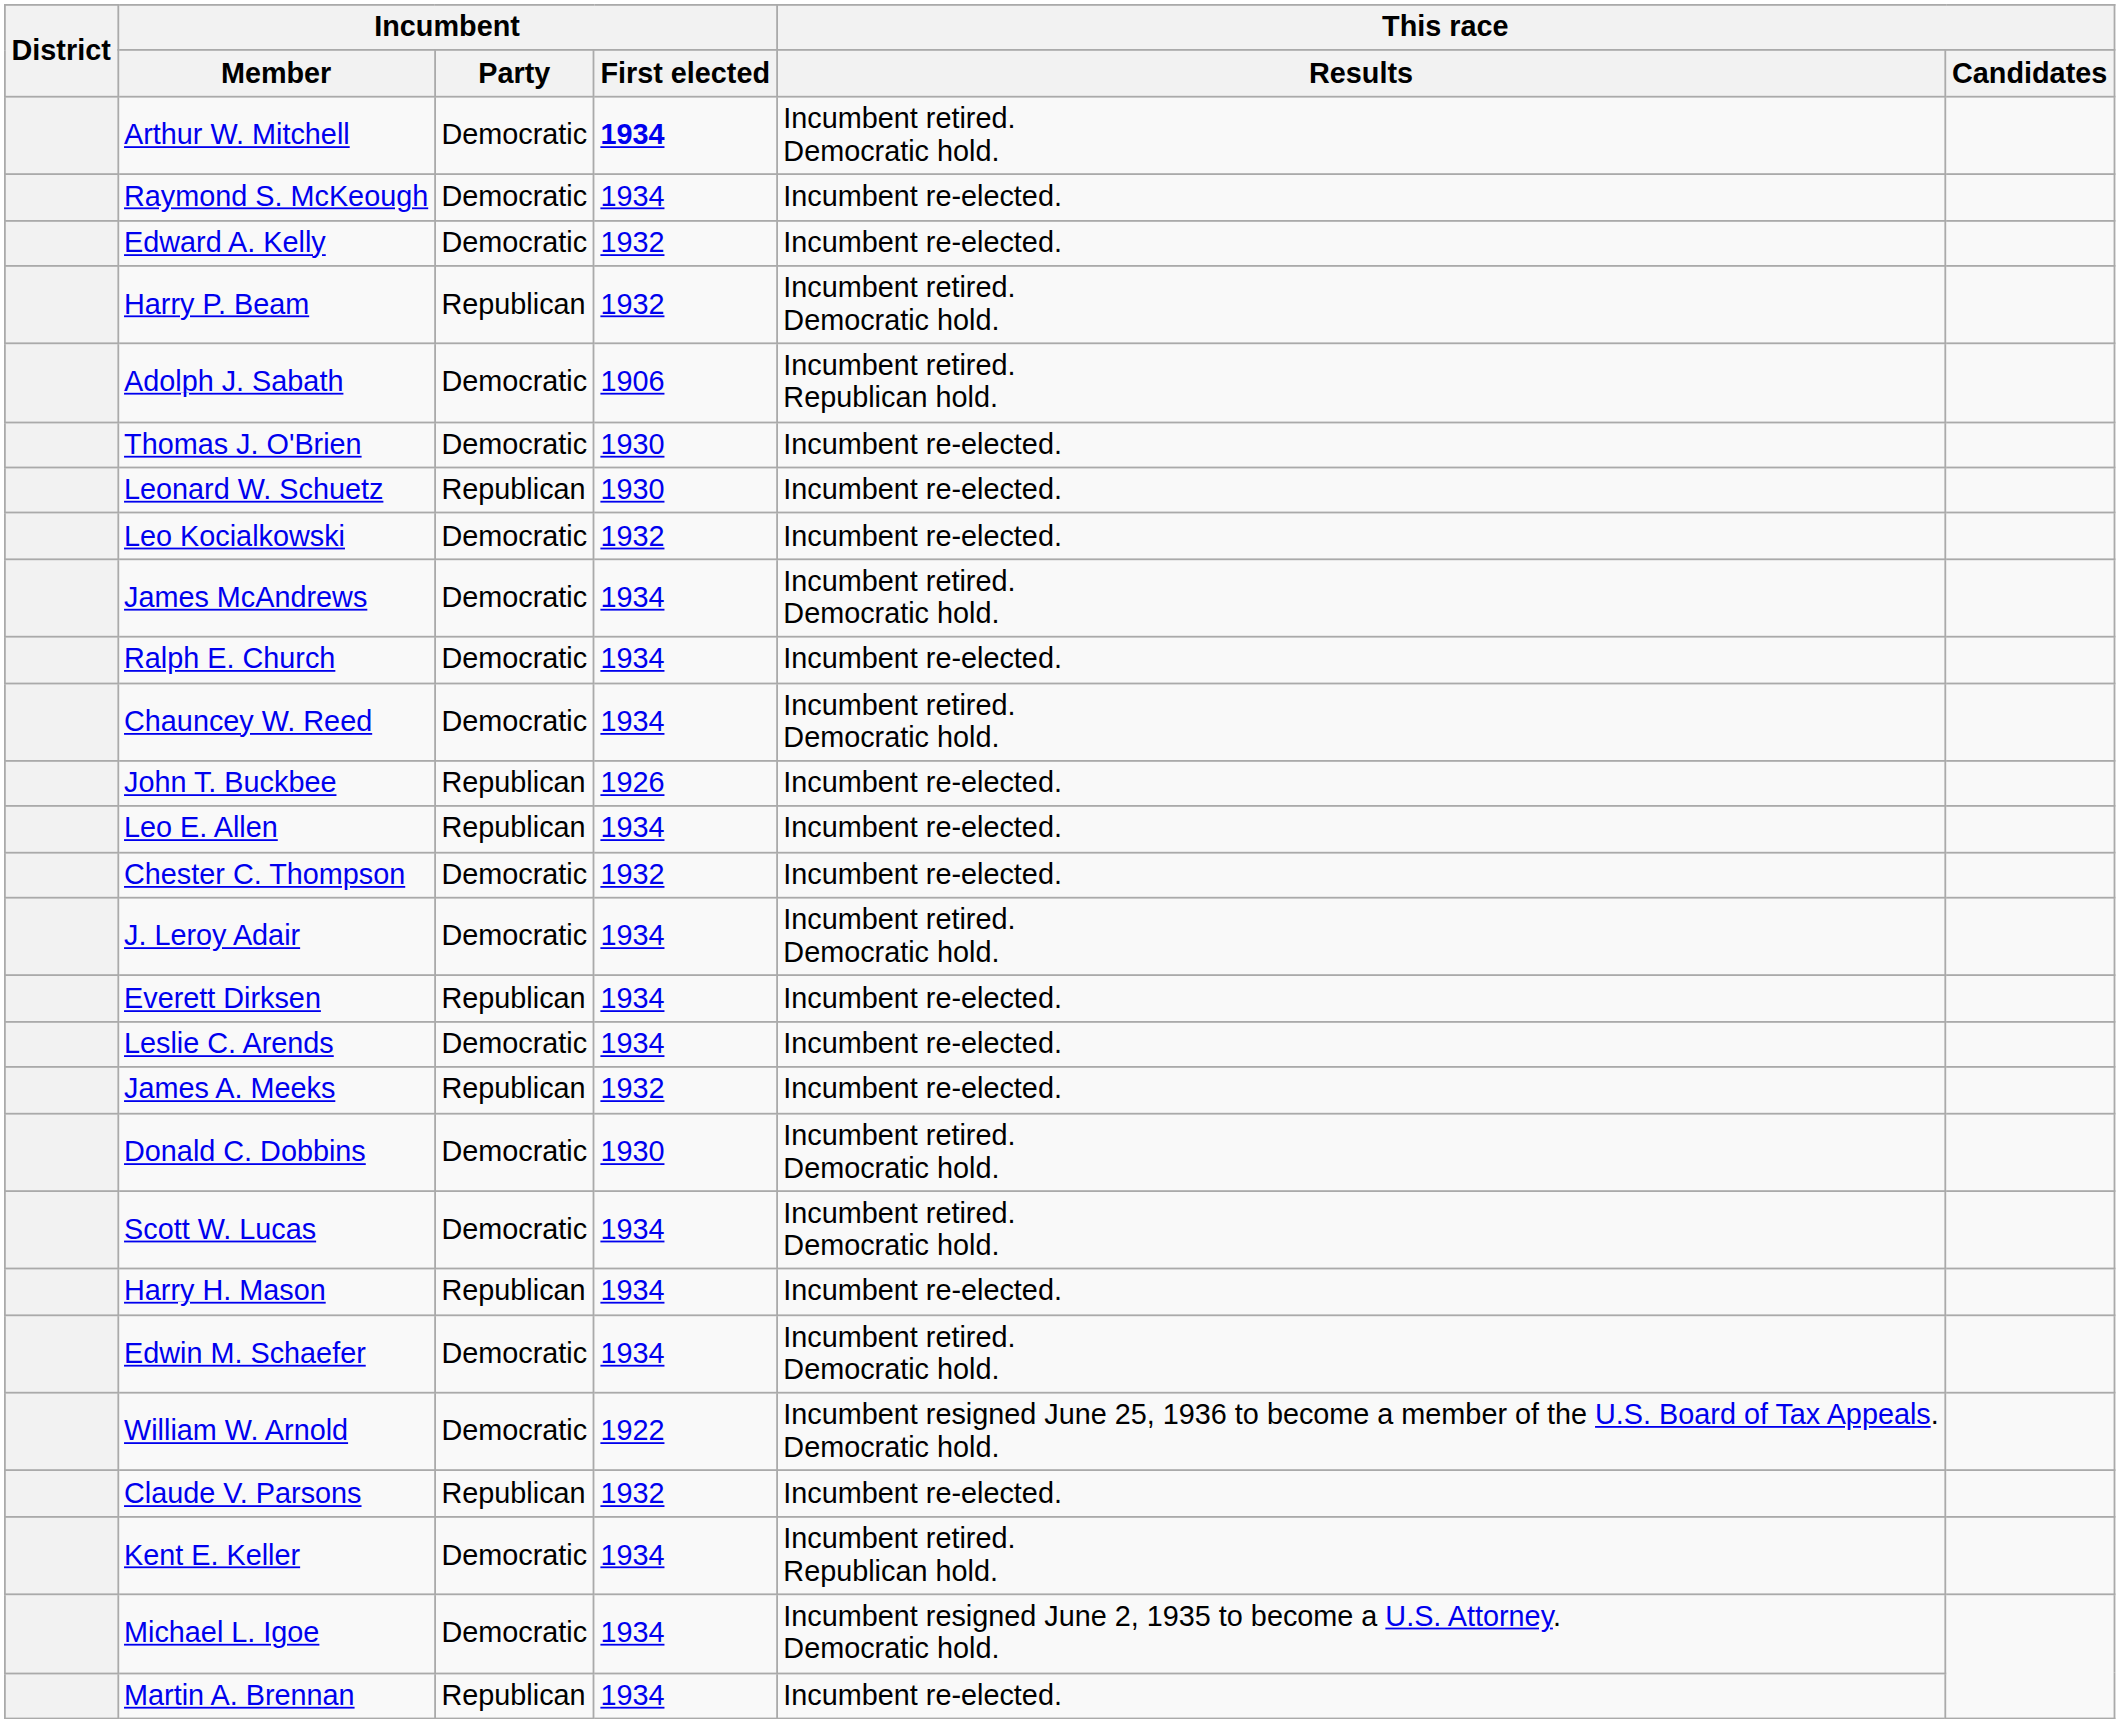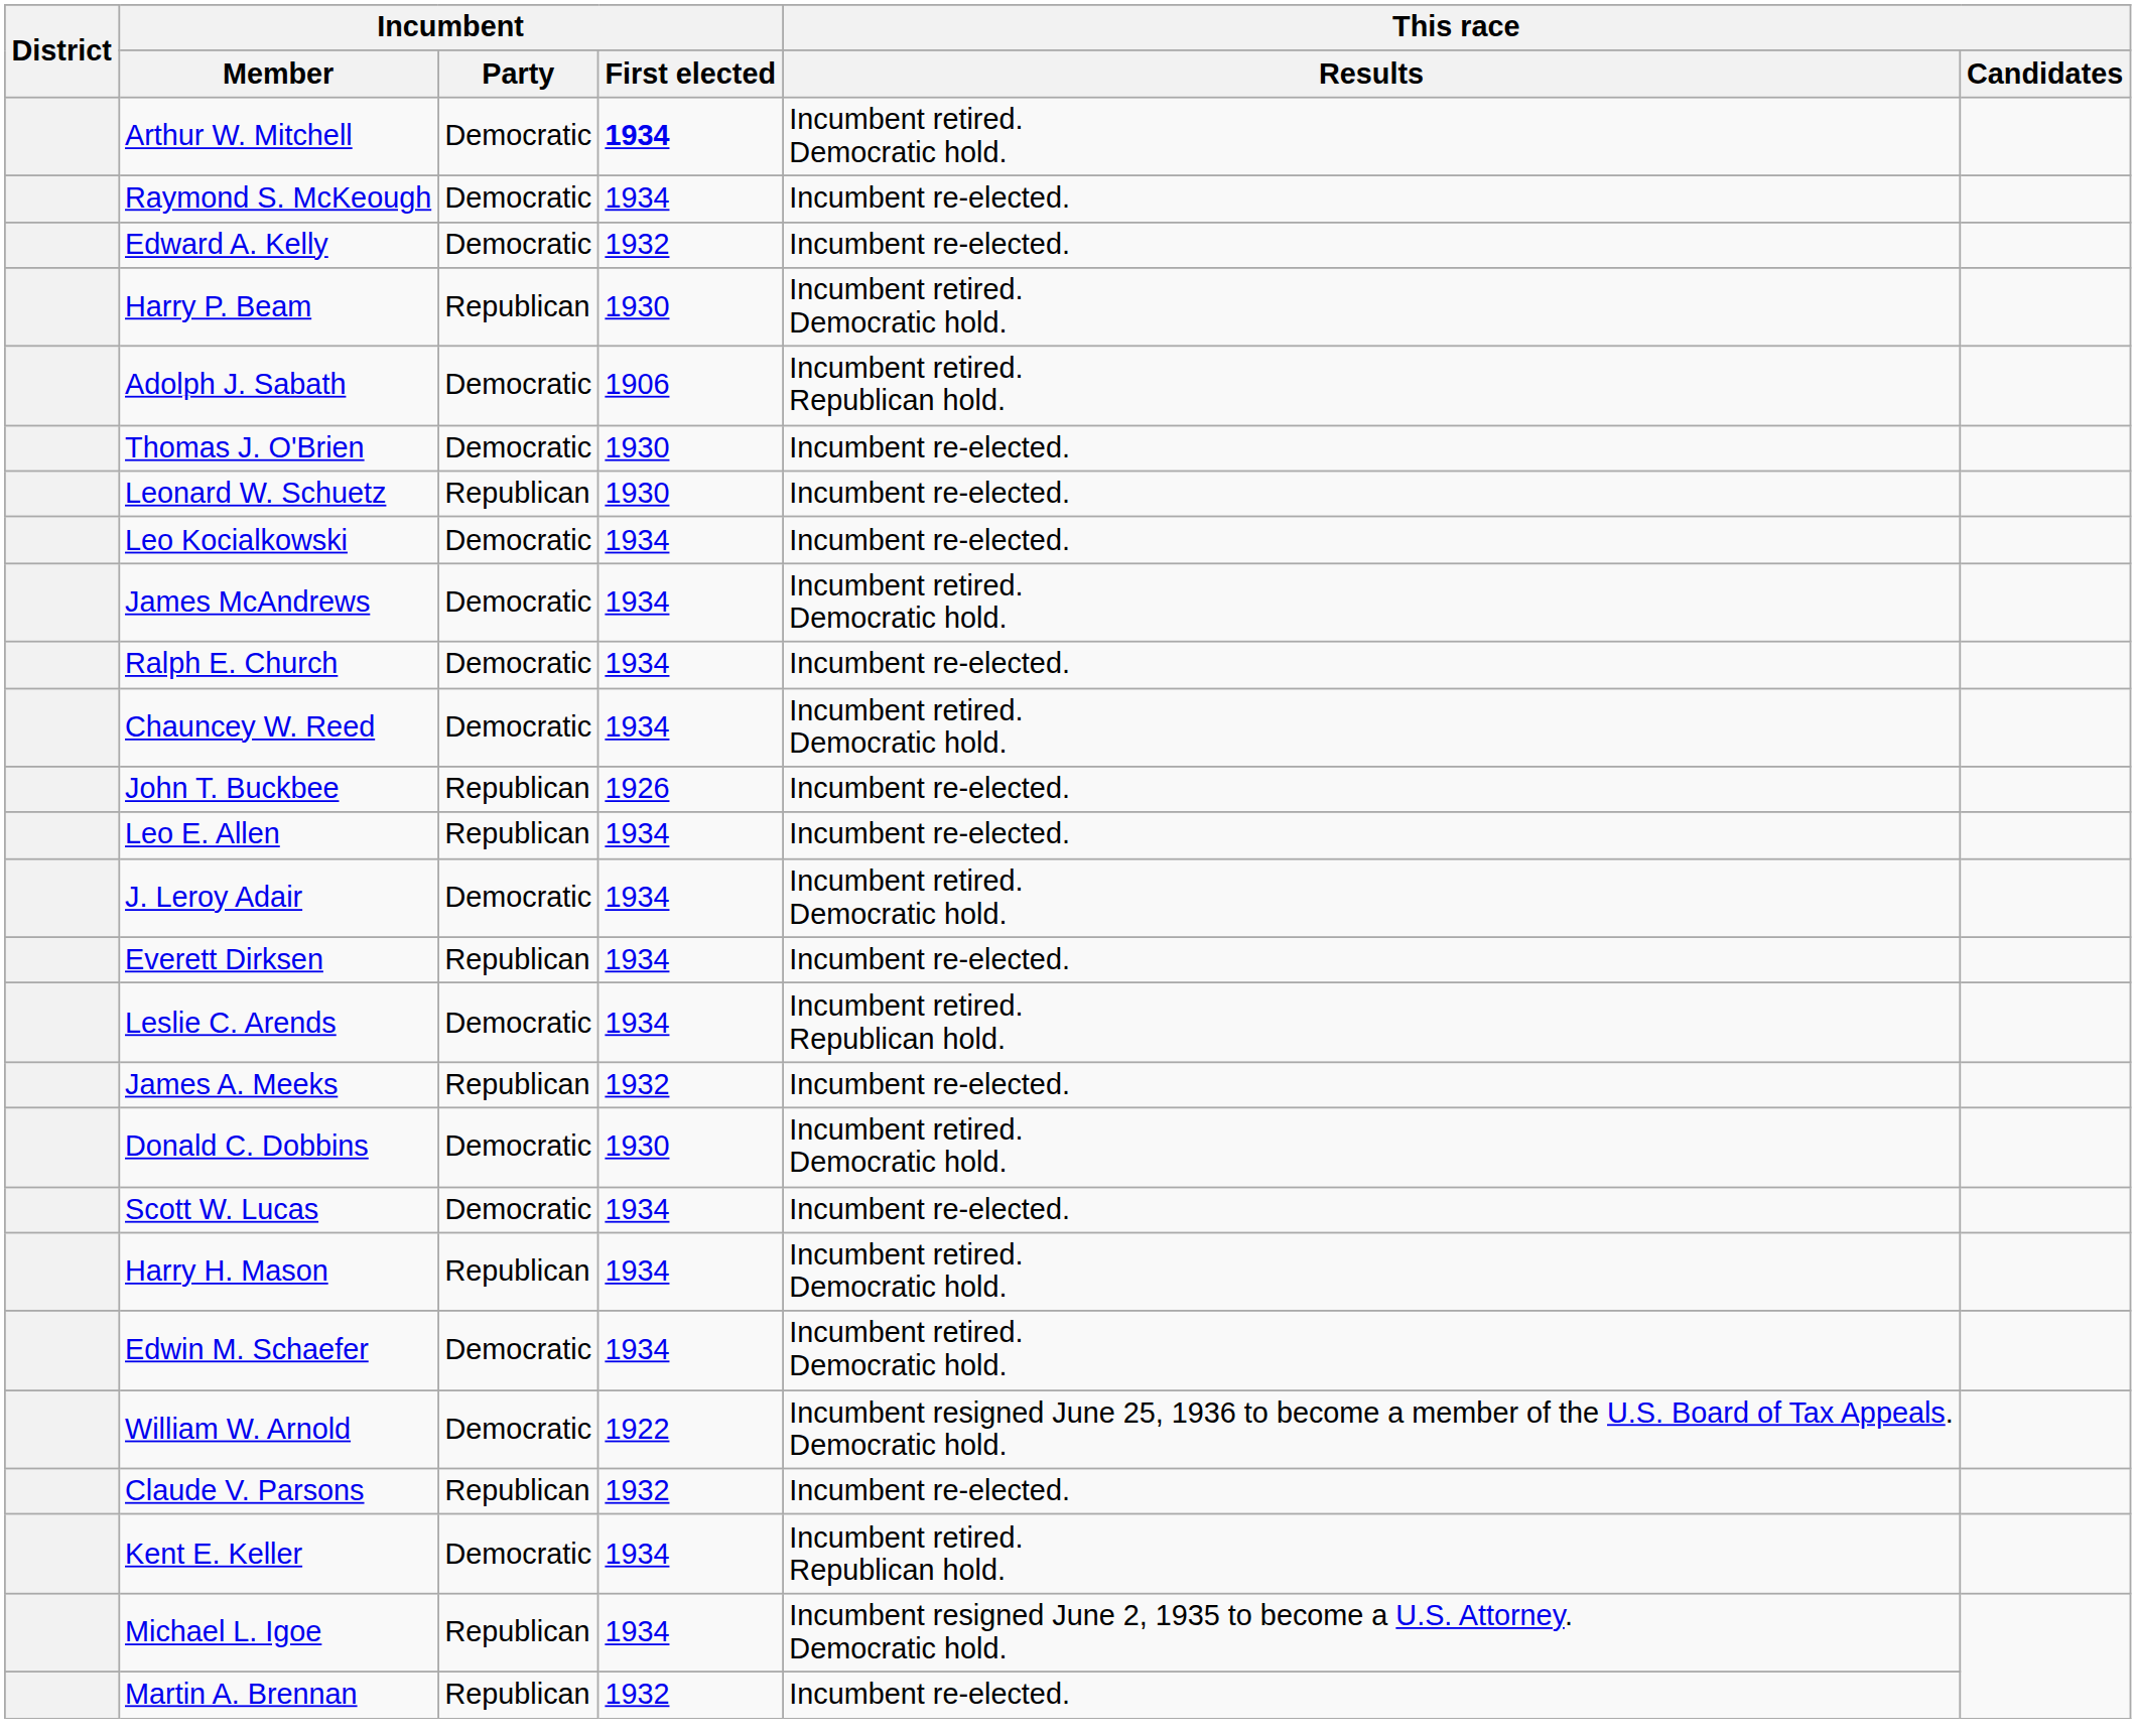 <table class=wikitable>
 <tr>
 <th rowspan=2>District</th>
 <th colspan=3>Incumbent</th>
 <th colspan=2>This race</th>
 </tr>
 <tr>
 <th>Member</th>
 <th>Party</th>
 <th>First elected</th>
 <th>Results</th>
 <th>Candidates</th>
 </tr>
 <tr>
 <th></th>
 <td><a href='#'>Arthur W. Mitchell</a></td>
 <td>Democratic</td>
 <td><strong><a href='#'>1934</a></strong></td>
 <td>Incumbent retired.<br>Democratic hold.</td>
 <td nowrap></td>
 </tr>
 <tr>
 <th></th>
 <td><a href='#'>Raymond S. McKeough</a></td>
 <td>Democratic</td>
 <td><a href='#'>1934</a></td>
 <td>Incumbent re-elected.</td>
 <td nowrap></td>
 </tr>
 <tr>
 <th></th>
 <td><a href='#'>Edward A. Kelly</a></td>
 <td>Democratic</td>
 <td><a href='#'>1932</a></td>
 <td>Incumbent re-elected.</td>
 <td nowrap></td>
 </tr>
 <tr>
 <th></th>
 <td><a href='#'>Harry P. Beam</a></td>
 <td>Republican</td>
-<td><a href='#'>1932</a></td>
+<td><a href='#'>1930</a></td>
 <td>Incumbent retired.<br>Democratic hold.</td>
 <td nowrap></td>
 </tr>
 <tr>
 <th></th>
 <td><a href='#'>Adolph J. Sabath</a></td>
 <td>Democratic</td>
 <td><a href='#'>1906</a></td>
 <td>Incumbent retired.<br>Republican hold.</td>
 <td nowrap></td>
 </tr>
 <tr>
 <th></th>
 <td><a href='#'>Thomas J. O'Brien</a></td>
 <td>Democratic</td>
 <td><a href='#'>1930</a></td>
 <td>Incumbent re-elected.</td>
 <td nowrap></td>
 </tr>
 <tr>
 <th></th>
 <td><a href='#'>Leonard W. Schuetz</a></td>
 <td>Republican</td>
 <td><a href='#'>1930</a></td>
 <td>Incumbent re-elected.</td>
 <td nowrap></td>
 </tr>
 <tr>
 <th></th>
 <td><a href='#'>Leo Kocialkowski</a></td>
 <td>Democratic</td>
-<td><a href='#'>1932</a></td>
+<td><a href='#'>1934</a></td>
 <td>Incumbent re-elected.</td>
 <td nowrap></td>
 </tr>
 <tr>
 <th></th>
 <td><a href='#'>James McAndrews</a></td>
 <td>Democratic</td>
 <td><a href='#'>1934</a></td>
 <td>Incumbent retired.<br>Democratic hold.</td>
 <td nowrap></td>
 </tr>
 <tr>
 <th></th>
 <td><a href='#'>Ralph E. Church</a></td>
 <td>Democratic</td>
 <td><a href='#'>1934</a></td>
 <td>Incumbent re-elected.</td>
 <td nowrap></td>
 </tr>
 <tr>
 <th></th>
 <td><a href='#'>Chauncey W. Reed</a></td>
 <td>Democratic</td>
 <td><a href='#'>1934</a></td>
 <td>Incumbent retired.<br>Democratic hold.</td>
 <td nowrap></td>
 </tr>
 <tr>
 <th></th>
 <td><a href='#'>John T. Buckbee</a></td>
 <td>Republican</td>
 <td><a href='#'>1926</a></td>
 <td>Incumbent re-elected.</td>
 <td nowrap></td>
 </tr>
 <tr>
 <th></th>
 <td><a href='#'>Leo E. Allen</a></td>
 <td>Republican</td>
 <td><a href='#'>1934</a></td>
 <td>Incumbent re-elected.</td>
 <td nowrap></td>
 </tr>
 <tr>
 <th></th>
-<td><a href='#'>Chester C. Thompson</a></td>
-<td>Democratic</td>
-<td><a href='#'>1932</a></td>
-<td>Incumbent re-elected.</td>
-<td nowrap></td>
-</tr>
-<tr>
-<th></th>
 <td><a href='#'>J. Leroy Adair</a></td>
 <td>Democratic</td>
 <td><a href='#'>1934</a></td>
 <td>Incumbent retired.<br>Democratic hold.</td>
 <td nowrap></td>
 </tr>
 <tr>
 <th></th>
 <td><a href='#'>Everett Dirksen</a></td>
 <td>Republican</td>
 <td><a href='#'>1934</a></td>
 <td>Incumbent re-elected.</td>
 <td nowrap></td>
 </tr>
 <tr>
 <th></th>
 <td><a href='#'>Leslie C. Arends</a></td>
 <td>Democratic</td>
 <td><a href='#'>1934</a></td>
-<td>Incumbent re-elected.</td>
+<td>Incumbent retired.<br>Republican hold.</td>
 <td nowrap></td>
 </tr>
 <tr>
 <th></th>
 <td><a href='#'>James A. Meeks</a></td>
 <td>Republican</td>
 <td><a href='#'>1932</a></td>
 <td>Incumbent re-elected.</td>
 <td nowrap></td>
 </tr>
 <tr>
 <th></th>
 <td><a href='#'>Donald C. Dobbins</a></td>
 <td>Democratic</td>
 <td><a href='#'>1930</a></td>
 <td>Incumbent retired.<br>Democratic hold.</td>
 <td nowrap></td>
 </tr>
 <tr>
 <th></th>
 <td><a href='#'>Scott W. Lucas</a></td>
 <td>Democratic</td>
 <td><a href='#'>1934</a></td>
-<td>Incumbent retired.<br>Democratic hold.</td>
+<td>Incumbent re-elected.</td>
 <td nowrap></td>
 </tr>
 <tr>
 <th></th>
 <td><a href='#'>Harry H. Mason</a></td>
 <td>Republican</td>
 <td><a href='#'>1934</a></td>
-<td>Incumbent re-elected.</td>
+<td>Incumbent retired.<br>Democratic hold.</td>
 <td nowrap></td>
 </tr>
 <tr>
 <th></th>
 <td><a href='#'>Edwin M. Schaefer</a></td>
 <td>Democratic</td>
 <td><a href='#'>1934</a></td>
 <td>Incumbent retired.<br>Democratic hold.</td>
 <td nowrap></td>
 </tr>
 <tr>
 <th></th>
 <td><a href='#'>William W. Arnold</a></td>
 <td>Democratic</td>
 <td><a href='#'>1922</a></td>
 <td>Incumbent resigned June 25, 1936 to become a member of the <a href='#'>U.S. Board of Tax Appeals</a>.<br>Democratic hold.</td>
 <td nowrap></td>
 </tr>
 <tr>
 <th></th>
 <td><a href='#'>Claude V. Parsons</a></td>
 <td>Republican</td>
 <td><a href='#'>1932</a></td>
 <td>Incumbent re-elected.</td>
 <td nowrap></td>
 </tr>
 <tr>
 <th></th>
 <td><a href='#'>Kent E. Keller</a></td>
 <td>Democratic</td>
 <td><a href='#'>1934</a></td>
 <td>Incumbent retired.<br>Republican hold.</td>
 <td nowrap></td>
 </tr>
 <tr>
 <th></th>
 <td><a href='#'>Michael L. Igoe</a></td>
-<td>Democratic</td>
+<td>Republican</td>
 <td><a href='#'>1934</a></td>
 <td>Incumbent resigned June 2, 1935 to become a <a href='#'>U.S. Attorney</a>.<br>Democratic hold.</td>
 <td rowspan=2 nowrap></td>
 </tr>
 <tr>
 <th></th>
 <td><a href='#'>Martin A. Brennan</a></td>
 <td>Republican</td>
-<td><a href='#'>1934</a></td>
+<td><a href='#'>1932</a></td>
 <td>Incumbent re-elected.</td>
 </tr>
 </table>
